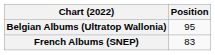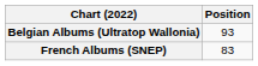 <table class="wikitable sortable plainrowheaders" style="text-align:center">
 <tr>
 <th scope="col">Chart (2022)</th>
 <th scope="col">Position</th>
 </tr>
 <tr>
 <th scope="row">Belgian Albums (Ultratop Wallonia)</th>
-<td>95</td>
+<td>93</td>
 </tr>
 <tr>
 <th scope="row">French Albums (SNEP)</th>
 <td>83</td>
 </tr>
 </table>
